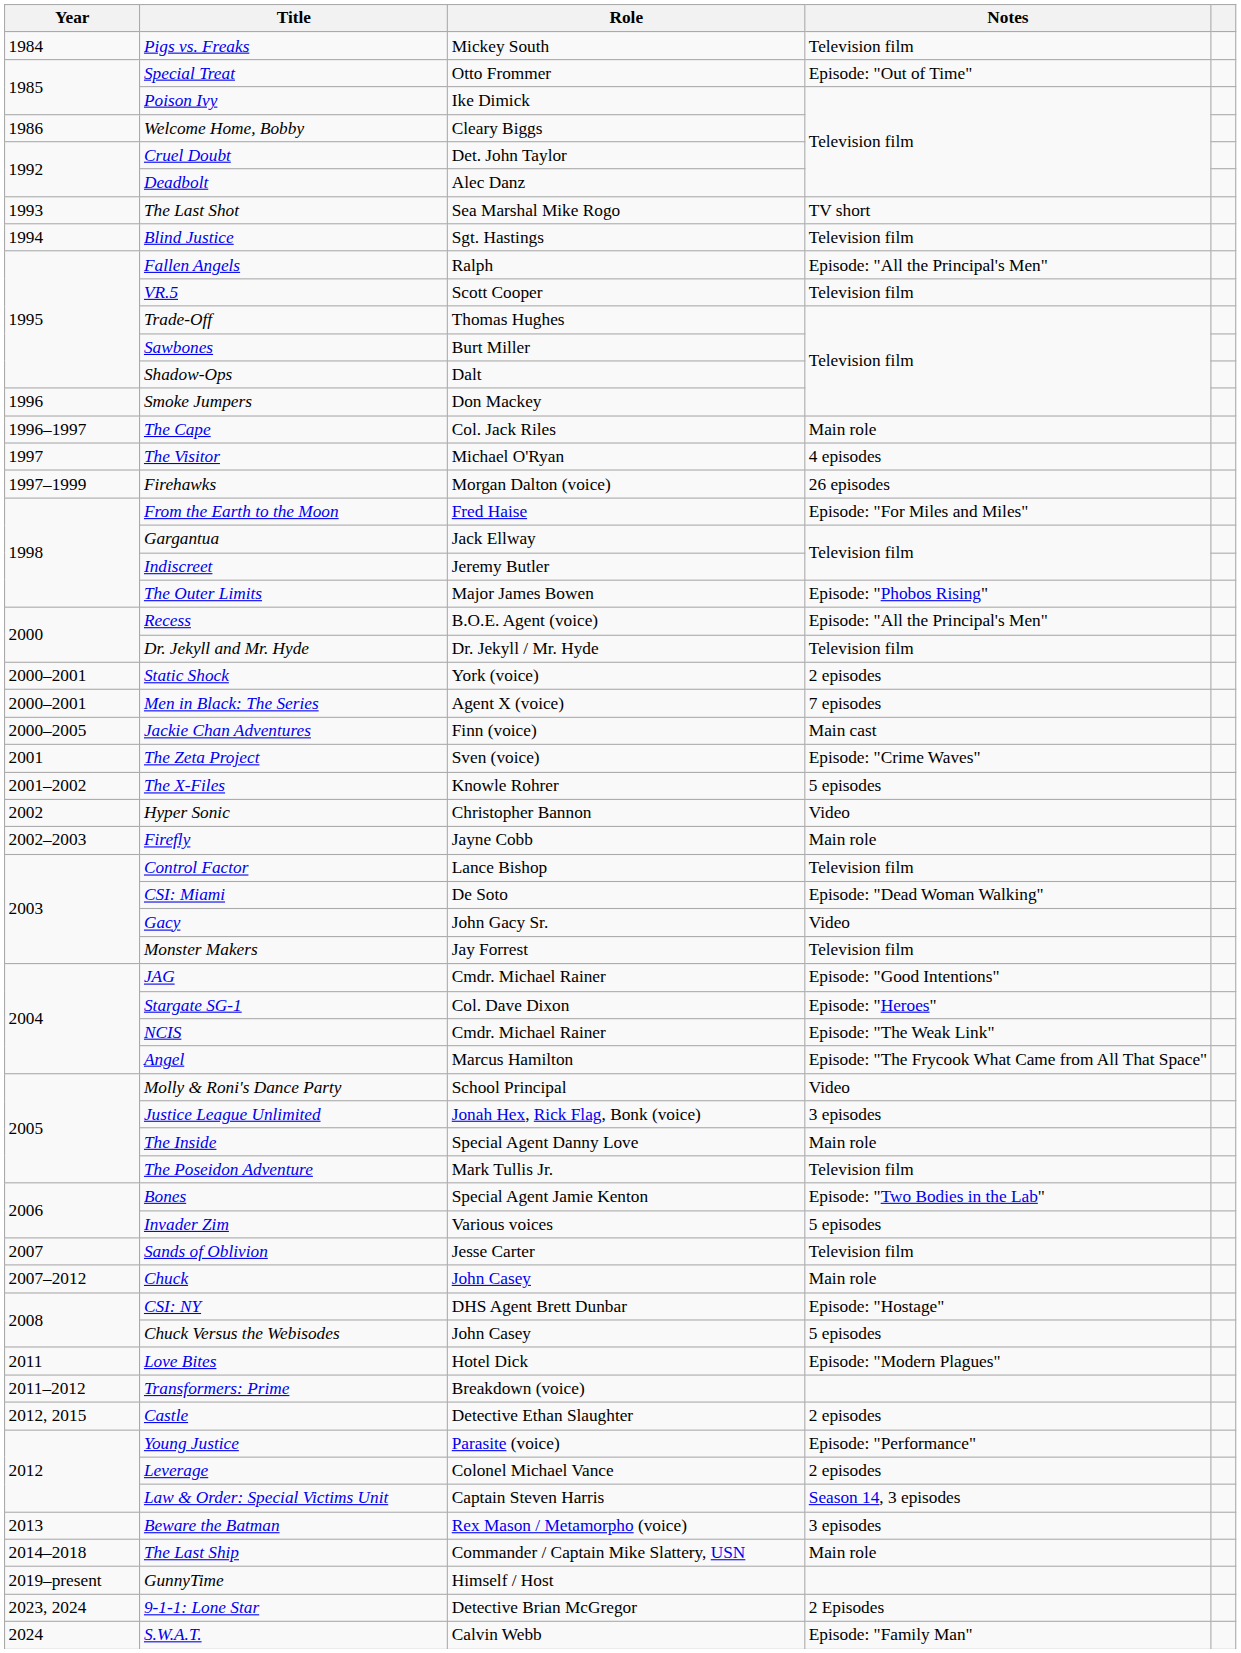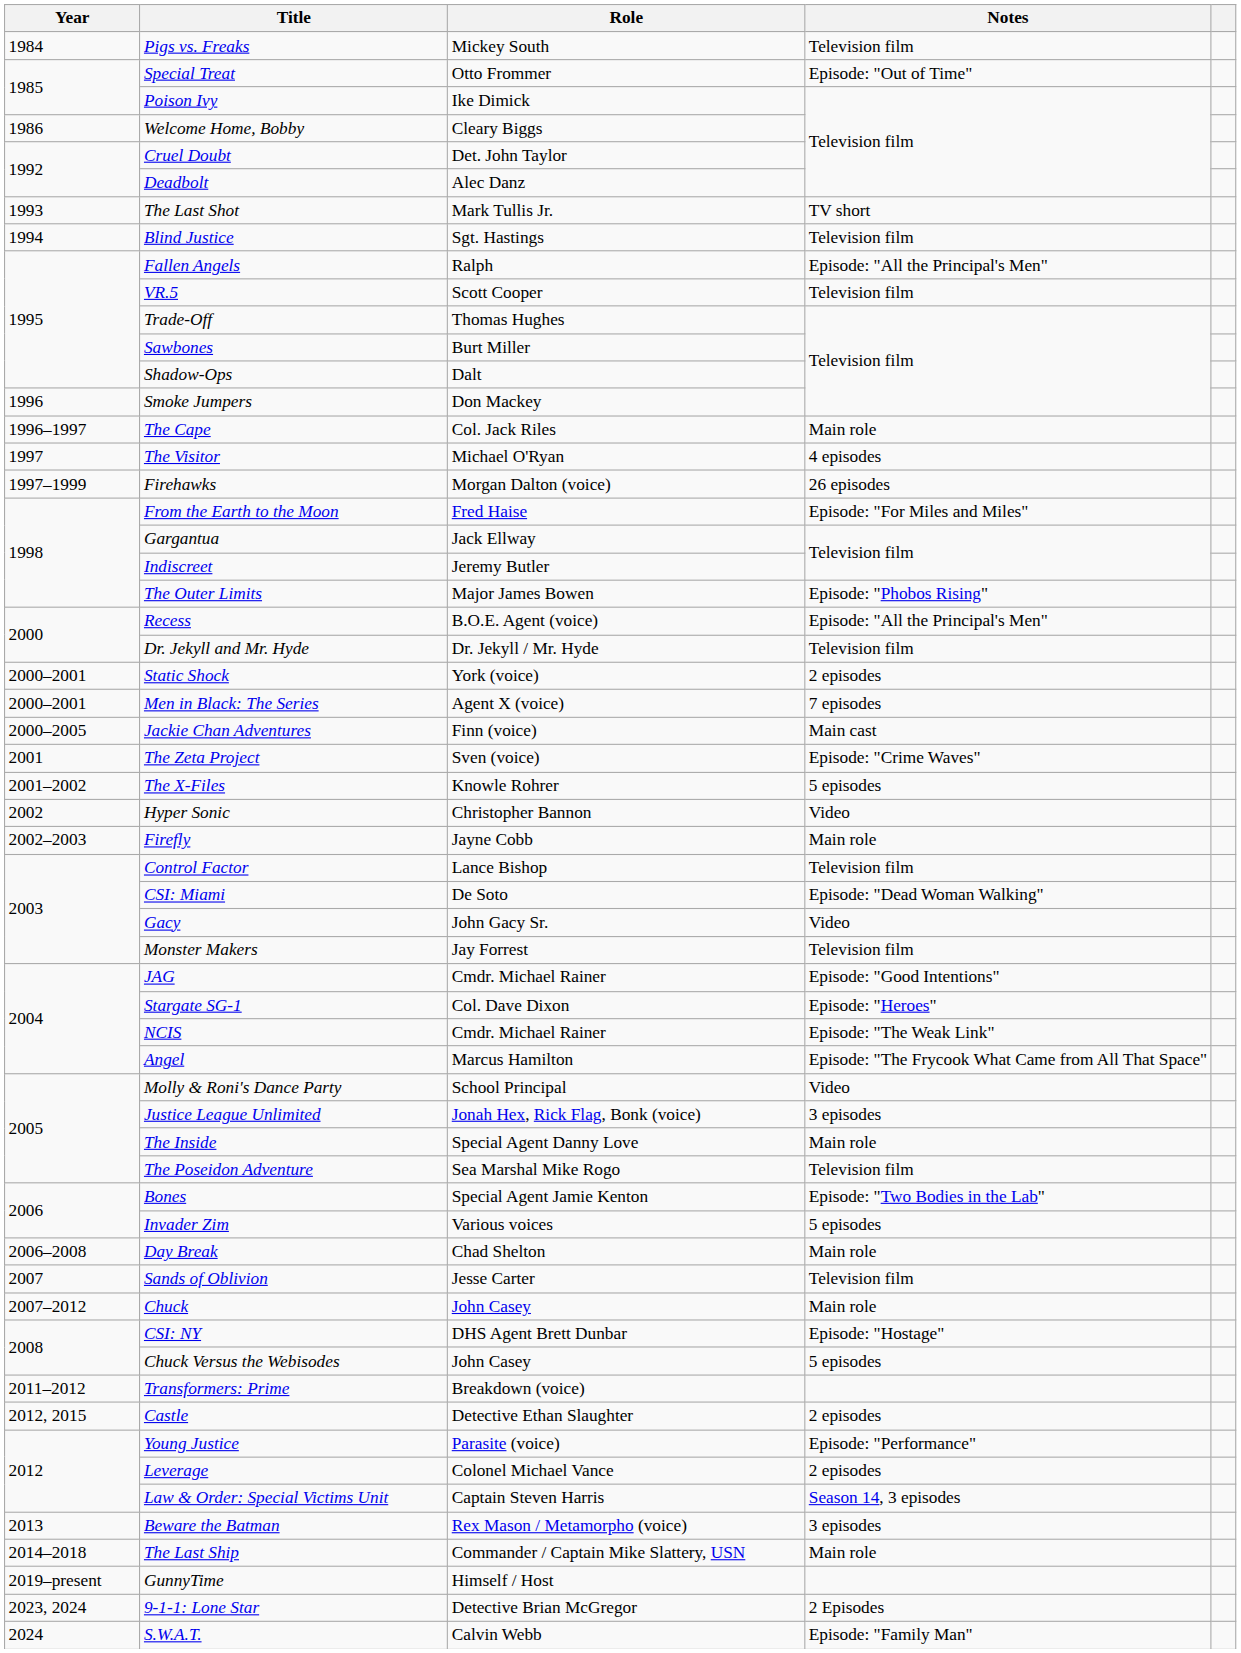 <table class="wikitable sortable">
 <tr>
 <th width=11%>Year</th>
 <th width=25%>Title</th>
 <th width=29%>Role</th>
 <th width=33% scope="col" class="unsortable">Notes</th>
 <th width=2% scope="col" class="unsortable"></th>
 </tr>
 <tr>
 <td>1984</td>
 <td><em><a href='#'>Pigs vs. Freaks</a></em></td>
 <td>Mickey South</td>
 <td>Television film</td>
 <td style="text-align: center;"></td>
 </tr>
 <tr>
 <td rowspan="2">1985</td>
 <td><em><a href='#'>Special Treat</a></em></td>
 <td>Otto Frommer</td>
 <td>Episode: "Out of Time"</td>
 <td style="text-align: center;"></td>
 </tr>
 <tr>
 <td><em><a href='#'>Poison Ivy</a></em></td>
 <td>Ike Dimick</td>
 <td rowspan="4">Television film</td>
 <td style="text-align: center;"></td>
 </tr>
 <tr>
 <td>1986</td>
 <td><em>Welcome Home, Bobby</em></td>
 <td>Cleary Biggs</td>
 <td style="text-align: center;"></td>
 </tr>
 <tr>
 <td rowspan="2">1992</td>
 <td><em><a href='#'>Cruel Doubt</a></em></td>
 <td>Det. John Taylor</td>
 <td style="text-align: center;"></td>
 </tr>
 <tr>
 <td><em><a href='#'>Deadbolt</a></em></td>
 <td>Alec Danz</td>
 <td style="text-align: center;"></td>
 </tr>
 <tr>
 <td>1993</td>
 <td data-sort-value="Last Shot"><em>The Last Shot</em></td>
-<td>Sea Marshal Mike Rogo</td>
+<td>Mark Tullis Jr.</td>
 <td>TV short</td>
 <td style="text-align: center;"></td>
 </tr>
 <tr>
 <td>1994</td>
 <td><em><a href='#'>Blind Justice</a></em></td>
 <td>Sgt. Hastings</td>
 <td>Television film</td>
 <td style="text-align: center;"></td>
 </tr>
 <tr>
 <td rowspan="5">1995</td>
 <td><em><a href='#'>Fallen Angels</a></em></td>
 <td>Ralph</td>
 <td>Episode: "All the Principal's Men"</td>
 <td style="text-align: center;"></td>
 </tr>
 <tr>
 <td><em><a href='#'>VR.5</a></em></td>
 <td>Scott Cooper</td>
 <td>Television film</td>
 <td style="text-align: center;"></td>
 </tr>
 <tr>
 <td><em>Trade-Off</em></td>
 <td>Thomas Hughes</td>
 <td rowspan="4">Television film</td>
 <td style="text-align: center;"></td>
 </tr>
 <tr>
 <td><em><a href='#'>Sawbones</a></em></td>
 <td>Burt Miller</td>
 <td style="text-align: center;"></td>
 </tr>
 <tr>
 <td><em>Shadow-Ops</em></td>
 <td>Dalt</td>
 <td style="text-align: center;"></td>
 </tr>
 <tr>
 <td>1996</td>
 <td><em>Smoke Jumpers</em></td>
 <td>Don Mackey</td>
 <td style="text-align: center;"></td>
 </tr>
 <tr>
 <td>1996–1997</td>
 <td data-sort-value="Cape, The"><em><a href='#'>The Cape</a></em></td>
 <td>Col. Jack Riles</td>
 <td>Main role</td>
 <td style="text-align: center;"></td>
 </tr>
 <tr>
 <td>1997</td>
 <td><em><a href='#'>The Visitor</a></em></td>
 <td>Michael O'Ryan</td>
 <td>4 episodes</td>
 <td style="text-align: center;"></td>
 </tr>
 <tr>
 <td>1997–1999</td>
 <td><em>Firehawks</em></td>
 <td>Morgan Dalton (voice)</td>
 <td>26 episodes</td>
 <td style="text-align: center;"></td>
 </tr>
 <tr>
 <td rowspan="4">1998</td>
 <td><em><a href='#'>From the Earth to the Moon</a></em></td>
 <td><a href='#'>Fred Haise</a></td>
 <td>Episode: "For Miles and Miles"</td>
 <td style="text-align: center;"></td>
 </tr>
 <tr>
 <td><em>Gargantua</em></td>
 <td>Jack Ellway</td>
 <td rowspan="2">Television film</td>
 <td style="text-align: center;"></td>
 </tr>
 <tr>
 <td><em><a href='#'>Indiscreet</a></em></td>
 <td>Jeremy Butler</td>
 <td style="text-align: center;"></td>
 </tr>
 <tr>
 <td data-sort-value="Outer Limits"><em><a href='#'>The Outer Limits</a></em></td>
 <td>Major James Bowen</td>
 <td>Episode: "<a href='#'>Phobos Rising</a>"</td>
 <td style="text-align: center;"></td>
 </tr>
 <tr>
 <td rowspan="2">2000</td>
 <td><em><a href='#'>Recess</a></em></td>
 <td>B.O.E. Agent (voice)</td>
 <td>Episode: "All the Principal's Men"</td>
 <td style="text-align: center;"></td>
 </tr>
 <tr>
 <td><em>Dr. Jekyll and Mr. Hyde</em></td>
 <td>Dr. Jekyll / Mr. Hyde</td>
 <td>Television film</td>
 <td style="text-align: center;"></td>
 </tr>
 <tr>
 <td>2000–2001</td>
 <td><em><a href='#'>Static Shock</a></em></td>
 <td>York (voice)</td>
 <td>2 episodes</td>
 <td style="text-align: center;"></td>
 </tr>
 <tr>
 <td>2000–2001</td>
 <td><em><a href='#'>Men in Black: The Series</a></em></td>
 <td>Agent X (voice)</td>
 <td>7 episodes</td>
 <td></td>
 </tr>
 <tr>
 <td>2000–2005</td>
 <td><em><a href='#'>Jackie Chan Adventures</a></em></td>
 <td>Finn (voice)</td>
 <td>Main cast</td>
 <td style="text-align: center;"></td>
 </tr>
 <tr>
 <td>2001</td>
 <td data-sort-value="Zeta Project"><em><a href='#'>The Zeta Project</a></em></td>
 <td>Sven (voice)</td>
 <td>Episode: "Crime Waves"</td>
 <td style="text-align: center;"></td>
 </tr>
 <tr>
 <td>2001–2002</td>
 <td data-sort-value="X-Files"><em><a href='#'>The X-Files</a></em></td>
 <td>Knowle Rohrer</td>
 <td>5 episodes</td>
 <td style="text-align: center;"></td>
 </tr>
 <tr>
 <td>2002</td>
 <td><em>Hyper Sonic</em></td>
 <td>Christopher Bannon</td>
 <td>Video</td>
 <td style="text-align: center;"></td>
 </tr>
 <tr>
 <td>2002–2003</td>
 <td><em><a href='#'>Firefly</a></em></td>
 <td>Jayne Cobb</td>
 <td>Main role</td>
 <td style="text-align: center;"></td>
 </tr>
 <tr>
 <td rowspan="4">2003</td>
 <td><em><a href='#'>Control Factor</a></em></td>
 <td>Lance Bishop</td>
 <td>Television film</td>
 <td style="text-align: center;"></td>
 </tr>
 <tr>
 <td><em><a href='#'>CSI: Miami</a></em></td>
 <td>De Soto</td>
 <td>Episode: "Dead Woman Walking"</td>
 <td style="text-align: center;"></td>
 </tr>
 <tr>
 <td><em><a href='#'>Gacy</a></em></td>
 <td>John Gacy Sr.</td>
 <td>Video</td>
 <td style="text-align: center;"></td>
 </tr>
 <tr>
 <td><em>Monster Makers</em></td>
 <td>Jay Forrest</td>
 <td>Television film</td>
 <td style="text-align: center;"></td>
 </tr>
 <tr>
 <td rowspan="4">2004</td>
 <td><em><a href='#'>JAG</a></em></td>
 <td>Cmdr. Michael Rainer</td>
 <td>Episode: "Good Intentions"</td>
 <td style="text-align: center;"></td>
 </tr>
 <tr>
 <td><em><a href='#'>Stargate SG-1</a></em></td>
 <td>Col. Dave Dixon</td>
 <td>Episode: "<a href='#'>Heroes</a>"</td>
 <td style="text-align: center;"></td>
 </tr>
 <tr>
 <td><em><a href='#'>NCIS</a></em></td>
 <td>Cmdr. Michael Rainer</td>
 <td>Episode: "The Weak Link"</td>
 <td style="text-align: center;"></td>
 </tr>
 <tr>
 <td><em><a href='#'>Angel</a></em></td>
 <td>Marcus Hamilton</td>
 <td>Episode: "The Frycook What Came from All That Space"</td>
 <td style="text-align: center;"></td>
 </tr>
 <tr>
 <td rowspan="4">2005</td>
 <td><em>Molly & Roni's Dance Party</em></td>
 <td>School Principal</td>
 <td>Video</td>
 <td style="text-align: center;"></td>
 </tr>
 <tr>
 <td><em><a href='#'>Justice League Unlimited</a></em></td>
 <td><a href='#'>Jonah Hex</a>, <a href='#'>Rick Flag</a>, Bonk (voice)</td>
 <td>3 episodes</td>
 <td style="text-align: center;"></td>
 </tr>
 <tr>
 <td data-sort-value="Inside"><em><a href='#'>The Inside</a></em></td>
 <td>Special Agent Danny Love</td>
 <td>Main role</td>
 <td style="text-align: center;"></td>
 </tr>
 <tr>
 <td><em><a href='#'>The Poseidon Adventure</a></em></td>
-<td>Mark Tullis Jr.</td>
+<td>Sea Marshal Mike Rogo</td>
 <td>Television film</td>
 <td style="text-align: center;"></td>
 </tr>
 <tr>
 <td rowspan="2">2006</td>
 <td><em><a href='#'>Bones</a></em></td>
 <td>Special Agent Jamie Kenton</td>
 <td>Episode: "<a href='#'>Two Bodies in the Lab</a>"</td>
 <td style="text-align: center;"></td>
 </tr>
 <tr>
 <td><em><a href='#'>Invader Zim</a></em></td>
 <td>Various voices</td>
 <td>5 episodes</td>
+<td style="text-align: center;"></td>
+</tr>
+<tr>
+<td>2006–2008</td>
+<td><em><a href='#'>Day Break</a></em></td>
+<td>Chad Shelton</td>
+<td>Main role</td>
 <td style="text-align: center;"></td>
 </tr>
 <tr>
 <td>2007</td>
 <td><em><a href='#'>Sands of Oblivion</a></em></td>
 <td>Jesse Carter</td>
 <td>Television film</td>
 <td style="text-align: center;"></td>
 </tr>
 <tr>
 <td>2007–2012</td>
 <td><em><a href='#'>Chuck</a></em></td>
 <td><a href='#'>John Casey</a></td>
 <td>Main role</td>
 <td style="text-align: center;"></td>
 </tr>
 <tr>
 <td rowspan="2">2008</td>
 <td><em><a href='#'>CSI: NY</a></em></td>
 <td>DHS Agent Brett Dunbar</td>
 <td>Episode: "Hostage"</td>
 <td style="text-align: center;"></td>
 </tr>
 <tr>
 <td><em>Chuck Versus the Webisodes</em></td>
 <td>John Casey</td>
 <td>5 episodes</td>
-<td style="text-align: center;"></td>
-</tr>
-<tr>
-<td>2011</td>
-<td><em><a href='#'>Love Bites</a></em></td>
-<td>Hotel Dick</td>
-<td>Episode: "Modern Plagues"</td>
 <td style="text-align: center;"></td>
 </tr>
 <tr>
 <td>2011–2012</td>
 <td><em><a href='#'>Transformers: Prime</a></em></td>
 <td>Breakdown (voice)</td>
 <td></td>
 <td style="text-align: center;"></td>
 </tr>
 <tr>
 <td>2012, 2015</td>
 <td><em><a href='#'>Castle</a></em></td>
 <td>Detective Ethan Slaughter</td>
 <td>2 episodes</td>
 <td style="text-align: center;"></td>
 </tr>
 <tr>
 <td rowspan="3">2012</td>
 <td><em><a href='#'>Young Justice</a></em></td>
 <td><a href='#'>Parasite</a> (voice)</td>
 <td>Episode: "Performance"</td>
 <td style="text-align: center;"></td>
 </tr>
 <tr>
 <td><em><a href='#'>Leverage</a></em></td>
 <td>Colonel Michael Vance</td>
 <td>2 episodes</td>
 <td style="text-align: center;"></td>
 </tr>
 <tr>
 <td><em><a href='#'>Law & Order: Special Victims Unit</a></em></td>
 <td>Captain Steven Harris</td>
 <td><a href='#'>Season 14</a>, 3 episodes</td>
 <td style="text-align: center;"></td>
 </tr>
 <tr>
 <td>2013</td>
 <td><em><a href='#'>Beware the Batman</a></em></td>
 <td><a href='#'>Rex Mason / Metamorpho</a> (voice)</td>
 <td>3 episodes</td>
 <td style="text-align: center;"></td>
 </tr>
 <tr>
 <td>2014–2018</td>
 <td><a href='#'><em>The Last Ship</em></a></td>
 <td>Commander / Captain Mike Slattery, <a href='#'>USN</a></td>
 <td>Main role</td>
 <td style="text-align: center;"></td>
 </tr>
 <tr>
 <td>2019–present</td>
 <td><em>GunnyTime</em></td>
 <td>Himself / Host</td>
 <td></td>
 <td style="text-align: center;"></td>
 </tr>
 <tr>
 <td>2023, 2024</td>
 <td><em><a href='#'>9-1-1: Lone Star</a></em></td>
 <td>Detective Brian McGregor</td>
 <td>2 Episodes</td>
 <td style="text-align: center;"></td>
 </tr>
 <tr>
 <td>2024</td>
 <td><em><a href='#'>S.W.A.T.</a></em></td>
 <td>Calvin Webb</td>
 <td>Episode: "Family Man"</td>
 </tr>
 </table>
